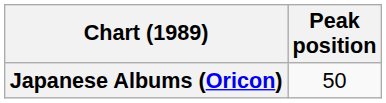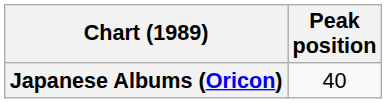 <table class="wikitable sortable plainrowheaders">
 <tr>
 <th scope="col">Chart (1989)</th>
 <th scope="col">Peak<br>position</th>
 </tr>
 <tr>
 <th scope="row">Japanese Albums (<a href='#'>Oricon</a>)</th>
-<td align="center">50</td>
+<td align="center">40</td>
 </tr>
 </table>
